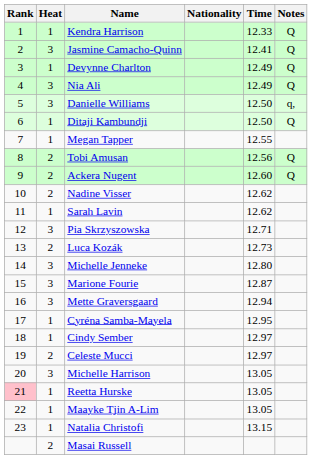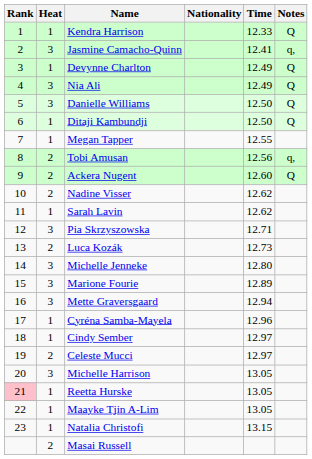 <table class="wikitable sortable" style="text-align:center">
 <tr>
 <th>Rank</th>
 <th>Heat</th>
 <th>Name</th>
 <th>Nationality</th>
 <th>Time</th>
 <th>Notes</th>
 </tr>
 <tr bgcolor=ccffcc>
 <td>1</td>
 <td>1</td>
 <td align=left><a href='#'>Kendra Harrison</a></td>
 <td align=left></td>
 <td>12.33</td>
 <td>Q</td>
 </tr>
 <tr bgcolor=ccffcc>
 <td>2</td>
 <td>3</td>
 <td align=left><a href='#'>Jasmine Camacho-Quinn</a></td>
 <td align=left></td>
 <td>12.41</td>
-<td>Q</td>
+<td>q, </td>
 </tr>
 <tr bgcolor=ccffcc>
 <td>3</td>
 <td>1</td>
 <td align=left><a href='#'>Devynne Charlton</a></td>
 <td align=left></td>
 <td>12.49</td>
 <td>Q</td>
 </tr>
 <tr bgcolor=ccffcc>
 <td>4</td>
 <td>3</td>
 <td align=left><a href='#'>Nia Ali</a></td>
 <td align=left></td>
 <td>12.49</td>
 <td>Q</td>
 </tr>
 <tr bgcolor=ddffdd>
 <td>5</td>
 <td>3</td>
 <td align=left><a href='#'>Danielle Williams</a></td>
 <td align=left></td>
 <td>12.50</td>
-<td>q, </td>
+<td>Q</td>
 </tr>
 <tr bgcolor=ddffdd>
 <td>6</td>
 <td>1</td>
 <td align=left><a href='#'>Ditaji Kambundji</a></td>
 <td align=left></td>
 <td>12.50</td>
 <td>Q</td>
 </tr>
 <tr>
 <td>7</td>
 <td>1</td>
 <td align=left><a href='#'>Megan Tapper</a></td>
 <td align=left></td>
 <td>12.55</td>
 <td></td>
 </tr>
 <tr bgcolor=ccffcc>
 <td>8</td>
 <td>2</td>
 <td align=left><a href='#'>Tobi Amusan</a></td>
 <td align=left></td>
 <td>12.56</td>
-<td>Q</td>
+<td>q, </td>
 </tr>
 <tr bgcolor=ccffcc>
 <td>9</td>
 <td>2</td>
 <td align=left><a href='#'>Ackera Nugent</a></td>
 <td align=left></td>
 <td>12.60</td>
 <td>Q</td>
 </tr>
 <tr>
 <td>10</td>
 <td>2</td>
 <td align=left><a href='#'>Nadine Visser</a></td>
 <td align=left></td>
 <td>12.62</td>
 <td></td>
 </tr>
 <tr>
 <td>11</td>
 <td>1</td>
 <td align=left><a href='#'>Sarah Lavin</a></td>
 <td align=left></td>
 <td>12.62</td>
 <td></td>
 </tr>
 <tr>
 <td>12</td>
 <td>3</td>
 <td align=left><a href='#'>Pia Skrzyszowska</a></td>
 <td align=left></td>
 <td>12.71</td>
 <td></td>
 </tr>
 <tr>
 <td>13</td>
 <td>2</td>
 <td align=left><a href='#'>Luca Kozák</a></td>
 <td align=left></td>
 <td>12.73</td>
 <td></td>
 </tr>
 <tr>
 <td>14</td>
 <td>3</td>
 <td align=left><a href='#'>Michelle Jenneke</a></td>
 <td align=left></td>
 <td>12.80</td>
 <td></td>
 </tr>
 <tr>
 <td>15</td>
 <td>3</td>
 <td align=left><a href='#'>Marione Fourie</a></td>
 <td align=left></td>
-<td>12.87</td>
+<td>12.89</td>
 <td></td>
 </tr>
 <tr>
 <td>16</td>
 <td>3</td>
 <td align=left><a href='#'>Mette Graversgaard</a></td>
 <td align=left></td>
 <td>12.94</td>
 <td></td>
 </tr>
 <tr>
 <td>17</td>
 <td>1</td>
 <td align=left><a href='#'>Cyréna Samba-Mayela</a></td>
 <td align=left></td>
-<td>12.95</td>
+<td>12.96</td>
 <td></td>
 </tr>
 <tr>
 <td>18</td>
 <td>1</td>
 <td align=left><a href='#'>Cindy Sember</a></td>
 <td align=left></td>
 <td>12.97</td>
 <td></td>
 </tr>
 <tr>
 <td>19</td>
 <td>2</td>
 <td align=left><a href='#'>Celeste Mucci</a></td>
 <td align=left></td>
 <td>12.97</td>
 <td></td>
 </tr>
 <tr>
 <td>20</td>
 <td>3</td>
 <td align=left><a href='#'>Michelle Harrison</a></td>
 <td align=left></td>
 <td>13.05</td>
 <td></td>
 </tr>
 <tr>
 <td style="background: pink;">21</td>
 <td>1</td>
 <td align=left><a href='#'>Reetta Hurske</a></td>
 <td align=left></td>
 <td>13.05</td>
 <td></td>
 </tr>
 <tr>
 <td>22</td>
 <td>1</td>
 <td align=left><a href='#'>Maayke Tjin A-Lim</a></td>
 <td align=left></td>
 <td>13.05</td>
 <td></td>
 </tr>
 <tr>
 <td>23</td>
 <td>1</td>
 <td align=left><a href='#'>Natalia Christofi</a></td>
 <td align=left></td>
 <td>13.15</td>
 <td></td>
 </tr>
 <tr>
 <td></td>
 <td>2</td>
 <td align=left><a href='#'>Masai Russell</a></td>
 <td align=left></td>
 <td></td>
 <td></td>
 </tr>
 </table>
